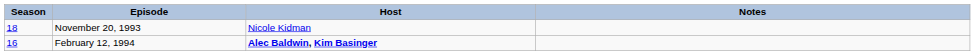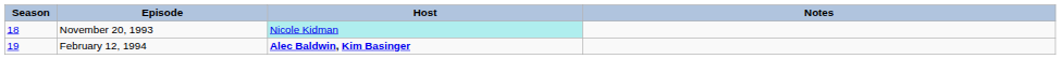 <table class="wikitable" style="width:100%;">
 <tr>
 <th style="background:#B0C4DE;" width="5%">Season</th>
 <th style="background:#B0C4DE;" width="20%">Episode</th>
 <th style="background:#B0C4DE;" width="30%">Host</th>
 <th style="background:#B0C4DE;" width="45%">Notes</th>
 </tr>
 <tr>
 <td><a href='#'>18</a></td>
 <td>November 20, 1993</td>
-<td><a href='#'>Nicole Kidman</a></td>
+<td style="background: paleturquoise;"><a href='#'>Nicole Kidman</a></td>
 <td></td>
 </tr>
 <tr>
-<td><a href='#'>16</a></td>
+<td><a href='#'>19</a></td>
 <td>February 12, 1994</td>
 <td><strong><a href='#'>Alec Baldwin</a>, <a href='#'>Kim Basinger</a></strong></td>
 <td></td>
 </tr>
 </table>
